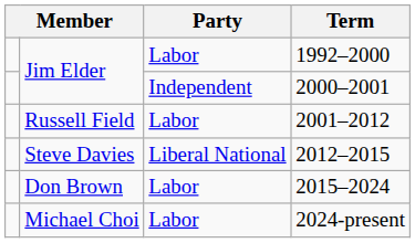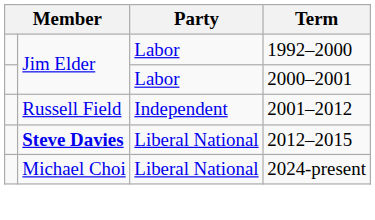 <table class="wikitable">
 <tr>
 <th colspan="2">Member</th>
 <th>Party</th>
 <th>Term</th>
 </tr>
 <tr>
 <td> </td>
 <td rowspan="2"><a href='#'>Jim Elder</a></td>
 <td><a href='#'>Labor</a></td>
 <td>1992–2000</td>
 </tr>
 <tr>
 <td> </td>
-<td><a href='#'>Independent</a></td>
+<td><a href='#'>Labor</a></td>
 <td>2000–2001</td>
 </tr>
 <tr>
 <td> </td>
 <td><a href='#'>Russell Field</a></td>
-<td><a href='#'>Labor</a></td>
+<td><a href='#'>Independent</a></td>
 <td>2001–2012</td>
 </tr>
 <tr>
 <td> </td>
-<td><a href='#'>Steve Davies</a></td>
+<td><strong><a href='#'>Steve Davies</a></strong></td>
 <td><a href='#'>Liberal National</a></td>
 <td>2012–2015</td>
 </tr>
 <tr>
 <td> </td>
-<td><a href='#'>Don Brown</a></td>
-<td><a href='#'>Labor</a></td>
-<td>2015–2024</td>
-</tr>
-<tr>
-<td> </td>
 <td><a href='#'>Michael Choi</a></td>
-<td><a href='#'>Labor</a></td>
+<td><a href='#'>Liberal National</a></td>
 <td>2024-present</td>
 </tr>
 </table>
